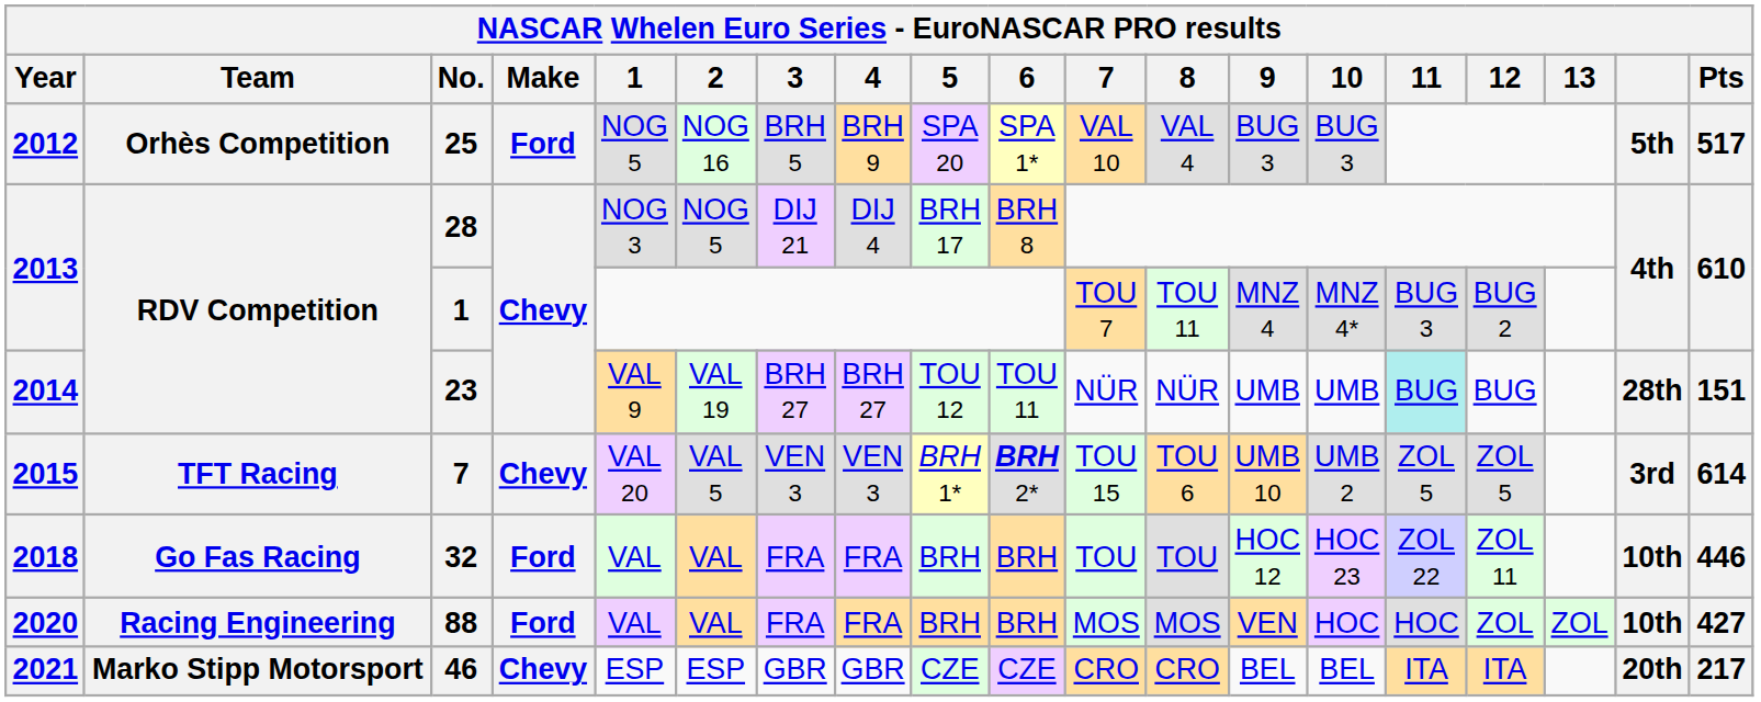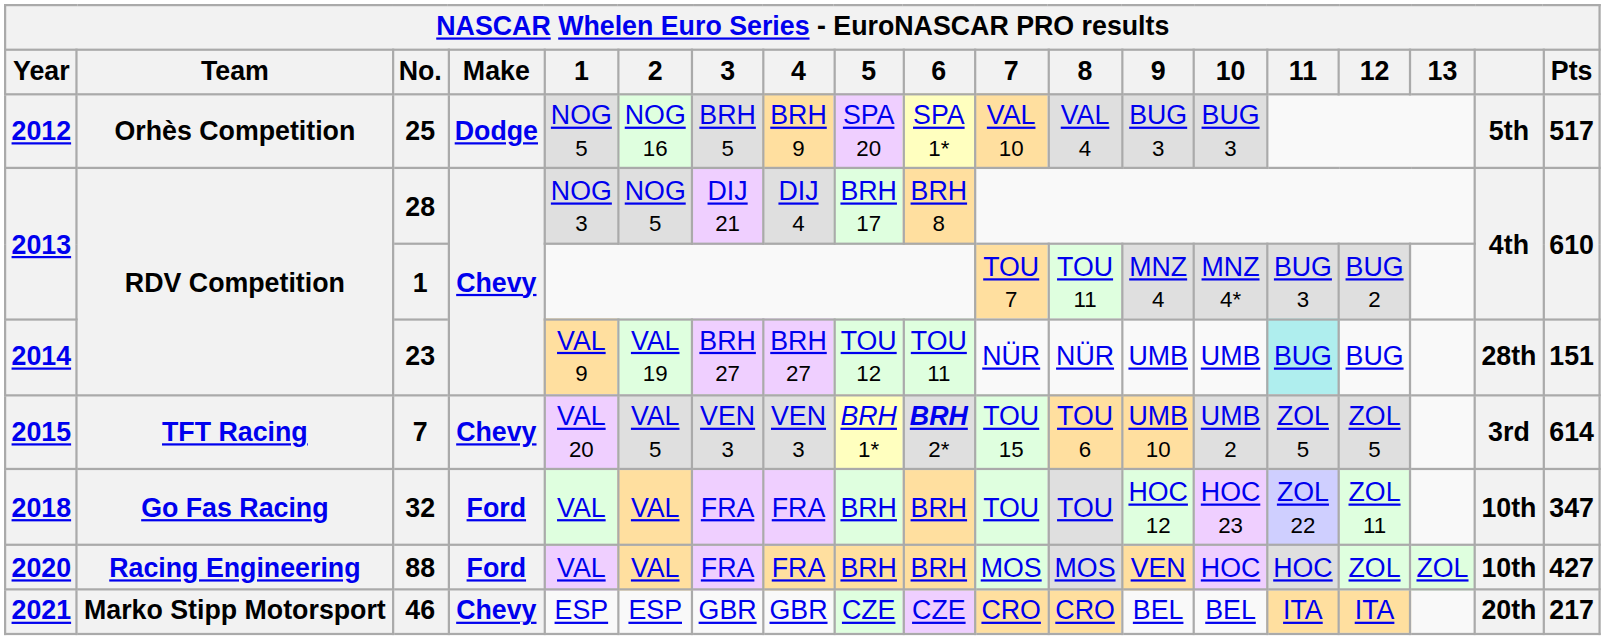 <table class="wikitable" style="text-align:center; font-size:75%">
 <tr>
 <th colspan=21><a href='#'>NASCAR</a> <a href='#'>Whelen Euro Series</a> - EuroNASCAR PRO results</th>
 </tr>
 <tr>
 <th>Year</th>
 <th>Team</th>
 <th>No.</th>
 <th>Make</th>
 <th>1</th>
 <th>2</th>
 <th>3</th>
 <th>4</th>
 <th>5</th>
 <th>6</th>
 <th>7</th>
 <th>8</th>
 <th>9</th>
 <th>10</th>
 <th>11</th>
 <th>12</th>
 <th>13</th>
 <th></th>
 <th>Pts</th>
 </tr>
 <tr>
 <th><a href='#'>2012</a></th>
 <th>Orhès Competition</th>
 <th>25</th>
-<th><a href='#'>Ford</a></th>
+<th><a href='#'>Dodge</a></th>
 <td style="background-color:#DFDFDF"><a href='#'>NOG</a><br><small>5</small></td>
 <td style="background-color:#DFFFDF"><a href='#'>NOG</a><br><small>16</small></td>
 <td style="background-color:#DFDFDF"><a href='#'>BRH</a><br><small>5</small></td>
 <td style="background-color:#FFDF9F"><a href='#'>BRH</a><br><small>9</small></td>
 <td style="background-color:#EFCFFF"><a href='#'>SPA</a><br><small>20</small></td>
 <td style="background-color:#FFFFBF"><a href='#'>SPA</a><br><small>1*</small></td>
 <td style="background-color:#FFDF9F"><a href='#'>VAL</a><br><small>10</small></td>
 <td style="background-color:#DFDFDF"><a href='#'>VAL</a><br><small>4</small></td>
 <td style="background-color:#DFDFDF"><a href='#'>BUG</a><br><small>3</small></td>
 <td style="background-color:#DFDFDF"><a href='#'>BUG</a><br><small>3</small></td>
 <td colspan=3></td>
 <th>5th</th>
 <th>517</th>
 </tr>
 <tr>
 <th rowspan=2><a href='#'>2013</a></th>
 <th rowspan=3>RDV Competition</th>
 <th>28</th>
 <th rowspan=3><a href='#'>Chevy</a></th>
 <td style="background-color:#DFDFDF"><a href='#'>NOG</a><br><small>3</small></td>
 <td style="background-color:#DFDFDF"><a href='#'>NOG</a><br><small>5</small></td>
 <td style="background-color:#EFCFFF"><a href='#'>DIJ</a><br><small>21</small></td>
 <td style="background-color:#DFDFDF"><a href='#'>DIJ</a><br><small>4</small></td>
 <td style="background-color:#DFFFDF"><a href='#'>BRH</a><br><small>17</small></td>
 <td style="background-color:#FFDF9F"><a href='#'>BRH</a><br><small>8</small></td>
 <td colspan=7></td>
 <th rowspan=2>4th</th>
 <th rowspan=2>610</th>
 </tr>
 <tr>
 <th>1</th>
 <td colspan=6></td>
 <td style="background-color:#FFDF9F"><a href='#'>TOU</a><br><small>7</small></td>
 <td style="background-color:#DFFFDF"><a href='#'>TOU</a><br><small>11</small></td>
 <td style="background-color:#DFDFDF"><a href='#'>MNZ</a><br><small>4</small></td>
 <td style="background-color:#DFDFDF"><a href='#'>MNZ</a><br><small>4*</small></td>
 <td style="background-color:#DFDFDF"><a href='#'>BUG</a><br><small>3</small></td>
 <td style="background-color:#DFDFDF"><a href='#'>BUG</a><br><small>2</small></td>
 <td></td>
 </tr>
 <tr>
 <th><a href='#'>2014</a></th>
 <th>23</th>
 <td style="background-color:#FFDF9F"><a href='#'>VAL</a><br><small>9</small></td>
 <td style="background-color:#DFFFDF"><a href='#'>VAL</a><br><small>19</small></td>
 <td style="background-color:#EFCFFF"><a href='#'>BRH</a><br><small>27</small></td>
 <td style="background-color:#EFCFFF"><a href='#'>BRH</a><br><small>27</small></td>
 <td style="background-color:#DFFFDF"><a href='#'>TOU</a><br><small>12</small></td>
 <td style="background-color:#DFFFDF"><a href='#'>TOU</a><br><small>11</small></td>
 <td><a href='#'>NÜR</a></td>
 <td><a href='#'>NÜR</a></td>
 <td><a href='#'>UMB</a></td>
 <td><a href='#'>UMB</a></td>
 <td style="background: paleturquoise;"><a href='#'>BUG</a></td>
 <td><a href='#'>BUG</a></td>
 <td></td>
 <th>28th</th>
 <th>151</th>
 </tr>
 <tr>
 <th><a href='#'>2015</a></th>
 <th><a href='#'>TFT Racing</a></th>
 <th>7</th>
 <th><a href='#'>Chevy</a></th>
 <td style="background-color:#EFCFFF"><a href='#'>VAL</a><br><small>20</small></td>
 <td style="background-color:#DFDFDF"><a href='#'>VAL</a><br><small>5</small></td>
 <td style="background-color:#DFDFDF"><a href='#'>VEN</a><br><small>3</small></td>
 <td style="background-color:#DFDFDF"><a href='#'>VEN</a><br><small>3</small></td>
 <td style="background-color:#FFFFBF"><em><a href='#'>BRH</a></em><br><small>1*</small></td>
 <td style="background-color:#DFDFDF"><strong><em><a href='#'>BRH</a></em></strong><br><small>2*</small></td>
 <td style="background-color:#DFFFDF"><a href='#'>TOU</a><br><small>15</small></td>
 <td style="background-color:#FFDF9F"><a href='#'>TOU</a><br><small>6</small></td>
 <td style="background-color:#FFDF9F"><a href='#'>UMB</a><br><small>10</small></td>
 <td style="background-color:#DFDFDF"><a href='#'>UMB</a><br><small>2</small></td>
 <td style="background-color:#DFDFDF"><a href='#'>ZOL</a><br><small>5</small></td>
 <td style="background-color:#DFDFDF"><a href='#'>ZOL</a><br><small>5</small></td>
 <td></td>
 <th>3rd</th>
 <th>614</th>
 </tr>
 <tr>
 <th><a href='#'>2018</a></th>
 <th><a href='#'>Go Fas Racing</a></th>
 <th>32</th>
 <th><a href='#'>Ford</a></th>
 <td style="background-color:#DFFFDF"><a href='#'>VAL</a><br></td>
 <td style="background-color:#FFDF9F"><a href='#'>VAL</a><br></td>
 <td style="background-color:#EFCFFF"><a href='#'>FRA</a><br></td>
 <td style="background-color:#EFCFFF"><a href='#'>FRA</a><br></td>
 <td style="background-color:#DFFFDF"><a href='#'>BRH</a><br></td>
 <td style="background-color:#FFDF9F"><a href='#'>BRH</a><br></td>
 <td style="background-color:#DFFFDF"><a href='#'>TOU</a><br></td>
 <td style="background-color:#DFDFDF"><a href='#'>TOU</a><br></td>
 <td style="background-color:#DFFFDF"><a href='#'>HOC</a><br><small>12</small></td>
 <td style="background-color:#EFCFFF"><a href='#'>HOC</a><br><small>23</small></td>
 <td style="background-color:#CFCFFF"><a href='#'>ZOL</a><br><small>22</small></td>
 <td style="background-color:#DFFFDF"><a href='#'>ZOL</a><br><small>11</small></td>
 <td></td>
 <th>10th</th>
-<th>446</th>
+<th>347</th>
 </tr>
 <tr>
 <th><a href='#'>2020</a></th>
 <th><a href='#'>Racing Engineering</a></th>
 <th>88</th>
 <th><a href='#'>Ford</a></th>
 <td style="background-color:#EFCFFF"><a href='#'>VAL</a><br></td>
 <td style="background-color:#FFDF9F"><a href='#'>VAL</a><br></td>
 <td style="background-color:#EFCFFF"><a href='#'>FRA</a><br></td>
 <td style="background-color:#FFDF9F"><a href='#'>FRA</a><br></td>
 <td style="background-color:#FFDF9F"><a href='#'>BRH</a><br></td>
 <td style="background-color:#FFDF9F"><a href='#'>BRH</a><br></td>
 <td style="background-color:#DFFFDF"><a href='#'>MOS</a><br></td>
 <td style="background-color:#DFDFDF"><a href='#'>MOS</a><br></td>
 <td style="background-color:#FFDF9F"><a href='#'>VEN</a><br></td>
 <td style="background-color:#EFCFFF"><a href='#'>HOC</a><br></td>
 <td style="background-color:#DFDFDF"><a href='#'>HOC</a><br></td>
 <td style="background-color:#DFFFDF"><a href='#'>ZOL</a><br></td>
 <td style="background-color:#DFFFDF"><a href='#'>ZOL</a><br></td>
 <th>10th</th>
 <th>427</th>
 </tr>
 <tr>
 <th><a href='#'>2021</a></th>
 <th>Marko Stipp Motorsport</th>
 <th>46</th>
 <th><a href='#'>Chevy</a></th>
 <td><a href='#'>ESP</a></td>
 <td><a href='#'>ESP</a></td>
 <td><a href='#'>GBR</a></td>
 <td><a href='#'>GBR</a></td>
 <td style="background-color:#DFFFDF"><a href='#'>CZE</a><br></td>
 <td style="background-color:#EFCFFF"><a href='#'>CZE</a><br></td>
 <td style="background-color:#FFDF9F"><a href='#'>CRO</a><br></td>
 <td style="background-color:#FFDF9F"><a href='#'>CRO</a><br></td>
 <td><a href='#'>BEL</a></td>
 <td><a href='#'>BEL</a></td>
 <td style="background-color:#FFDF9F"><a href='#'>ITA</a><br></td>
 <td style="background-color:#FFDF9F"><a href='#'>ITA</a><br></td>
 <td></td>
 <th>20th</th>
 <th>217</th>
 </tr>
 </table>
